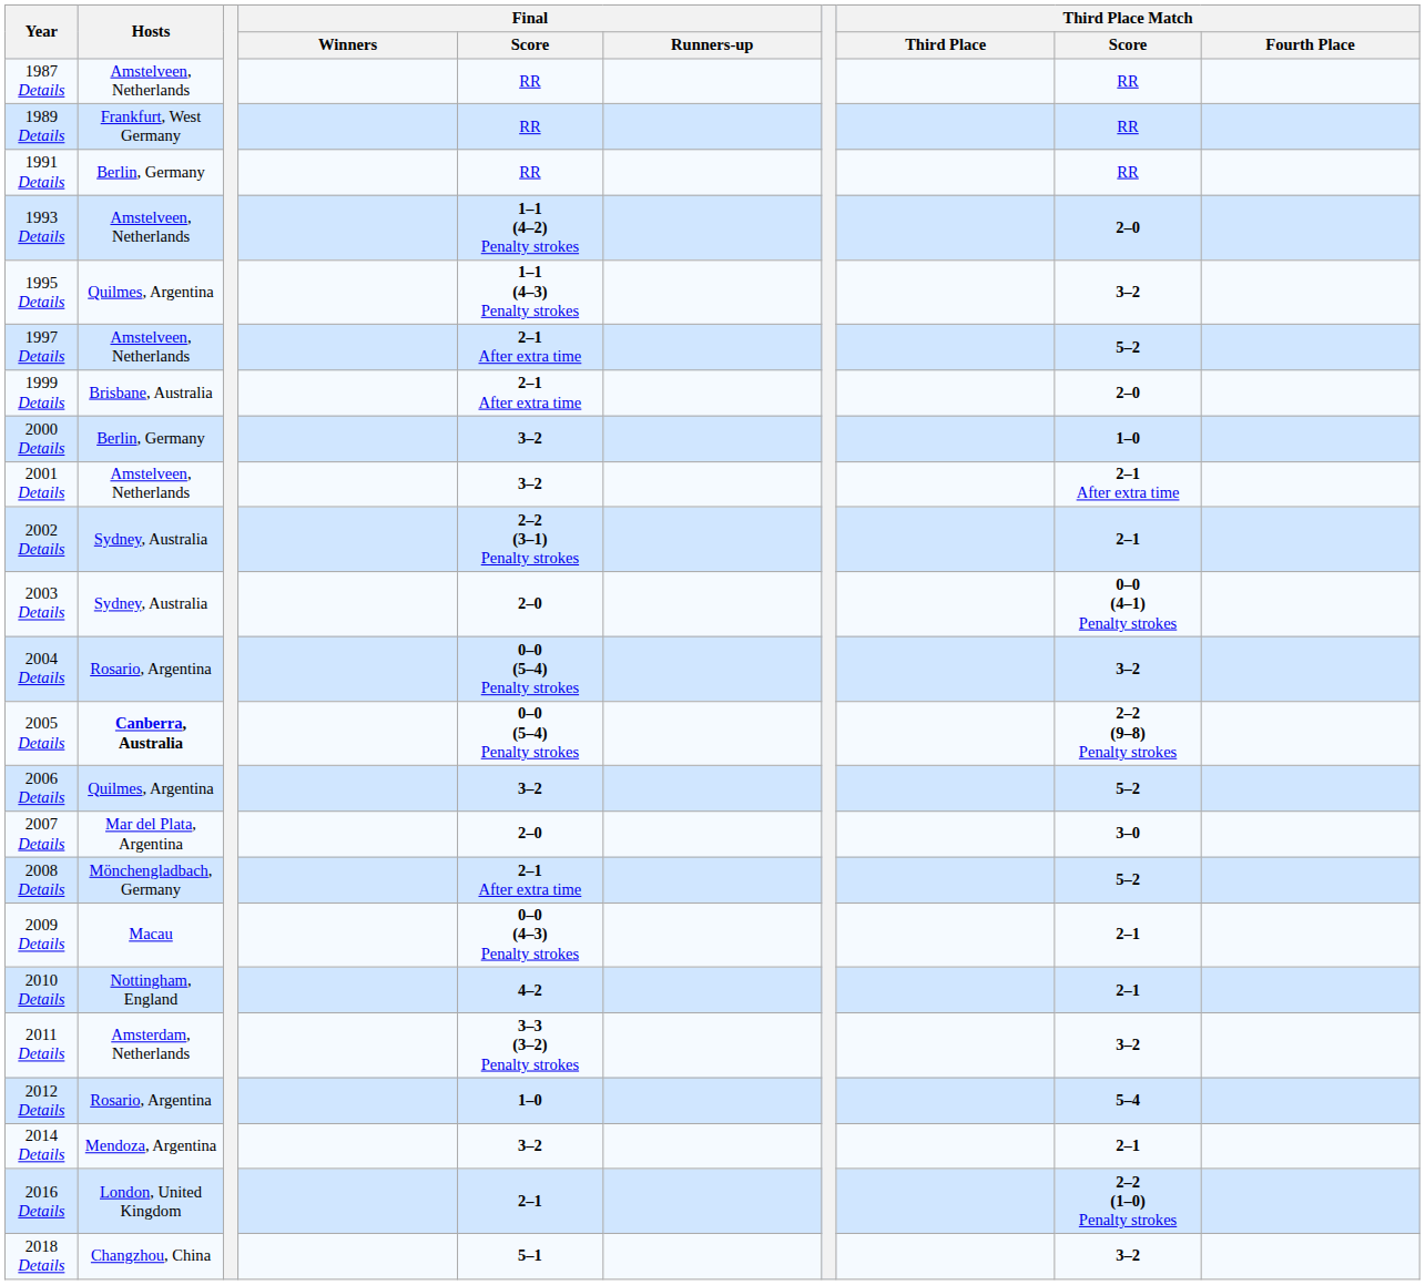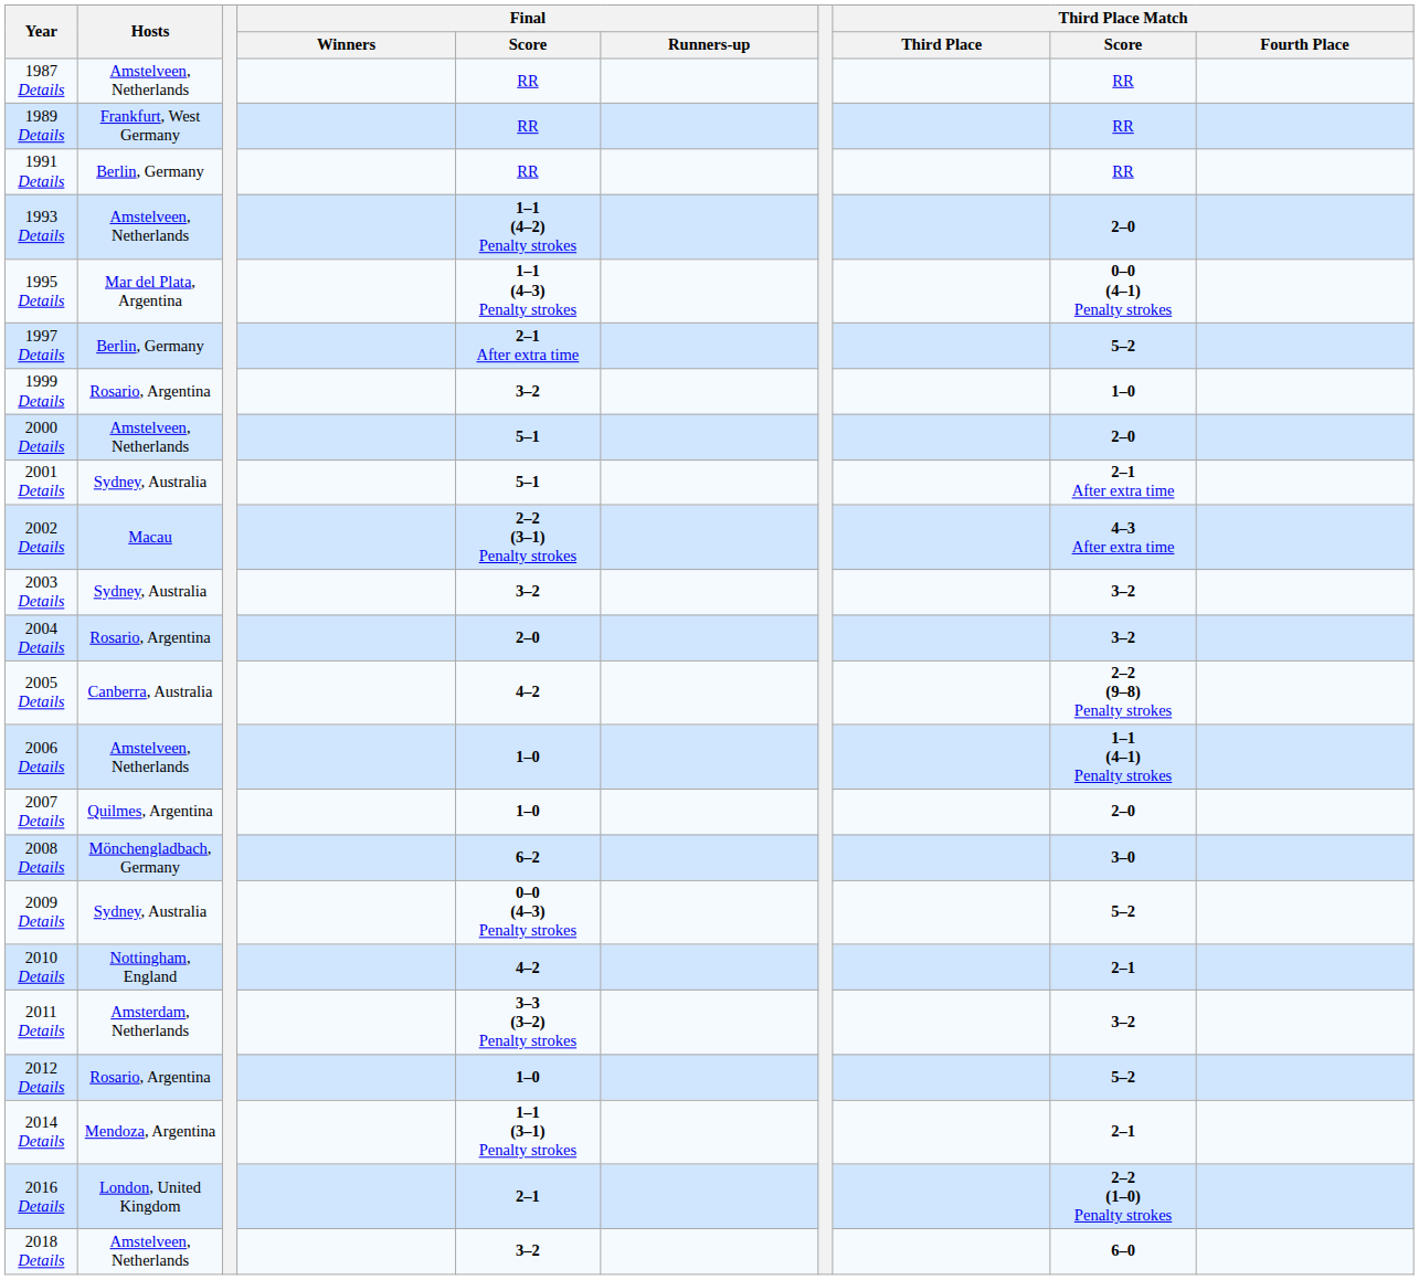 <table class="wikitable" style="text-align:center;width:100%; font-size:90%;">
 <tr bgcolor=#C1D8FF>
 <th rowspan=2 width=5%>Year</th>
 <th rowspan=2 width=10%>Hosts</th>
 <th width=1% rowspan=25 bgcolor=ffffff></th>
 <th colspan=3>Final</th>
 <th width=1% rowspan=25 bgcolor=ffffff></th>
 <th colspan=3>Third Place Match</th>
 </tr>
 <tr bgcolor=#EFEFEF>
 <th width=15%>Winners</th>
 <th width=10%>Score</th>
 <th width=15%>Runners-up</th>
 <th width=15%>Third Place</th>
 <th width=10%>Score</th>
 <th width=15%>Fourth Place</th>
 </tr>
 <tr bgcolor=#F5FAFF>
 <td>1987 <br> <em><a href='#'>Details</a></em></td>
 <td><a href='#'>Amstelveen</a>, Netherlands</td>
 <td><strong></strong></td>
 <td><a href='#'>RR</a></td>
 <td></td>
 <td></td>
 <td><a href='#'>RR</a></td>
 <td></td>
 </tr>
 <tr bgcolor=#D0E6FF>
 <td>1989 <br> <em><a href='#'>Details</a></em></td>
 <td><a href='#'>Frankfurt</a>, West Germany</td>
 <td><strong></strong></td>
 <td><a href='#'>RR</a></td>
 <td></td>
 <td></td>
 <td><a href='#'>RR</a></td>
 <td></td>
 </tr>
 <tr bgcolor=#F5FAFF>
 <td>1991 <br> <em><a href='#'>Details</a></em></td>
 <td><a href='#'>Berlin</a>, Germany</td>
 <td><strong></strong></td>
 <td><a href='#'>RR</a></td>
 <td></td>
 <td></td>
 <td><a href='#'>RR</a></td>
 <td></td>
 </tr>
 <tr bgcolor=#D0E6FF>
 <td>1993 <br> <em><a href='#'>Details</a></em></td>
 <td><a href='#'>Amstelveen</a>, Netherlands</td>
 <td><strong></strong></td>
 <td><strong>1–1</strong> <br> <strong>(4–2)</strong> <br> <a href='#'>Penalty strokes</a></td>
 <td></td>
 <td></td>
 <td><strong>2–0</strong></td>
 <td></td>
 </tr>
 <tr bgcolor=#F5FAFF>
 <td>1995 <br> <em><a href='#'>Details</a></em></td>
-<td><a href='#'>Quilmes</a>, Argentina</td>
+<td><a href='#'>Mar del Plata</a>, Argentina</td>
 <td><strong></strong></td>
 <td><strong>1–1</strong> <br> <strong>(4–3)</strong> <br> <a href='#'>Penalty strokes</a></td>
 <td></td>
 <td></td>
-<td><strong>3–2</strong></td>
+<td><strong>0–0 <br> (4–1)</strong> <br> <a href='#'>Penalty strokes</a></td>
 <td></td>
 </tr>
 <tr bgcolor=#D0E6FF>
 <td>1997 <br> <em><a href='#'>Details</a></em></td>
-<td><a href='#'>Amstelveen</a>, Netherlands</td>
+<td><a href='#'>Berlin</a>, Germany</td>
 <td><strong></strong></td>
 <td><strong>2–1</strong> <br> <a href='#'>After extra time</a></td>
 <td></td>
 <td></td>
 <td><strong>5–2</strong></td>
 <td></td>
 </tr>
 <tr bgcolor=#F5FAFF>
 <td>1999 <br> <em><a href='#'>Details</a></em></td>
-<td><a href='#'>Brisbane</a>, Australia</td>
-<td><strong></strong></td>
-<td><strong>2–1</strong> <br> <a href='#'>After extra time</a></td>
-<td></td>
-<td></td>
-<td><strong>2–0</strong></td>
-<td></td>
-</tr>
-<tr bgcolor=#D0E6FF>
-<td>2000 <br> <em><a href='#'>Details</a></em></td>
-<td><a href='#'>Berlin</a>, Germany</td>
+<td><a href='#'>Rosario</a>, Argentina</td>
 <td><strong></strong></td>
 <td><strong>3–2</strong></td>
 <td></td>
 <td></td>
 <td><strong>1–0</strong></td>
 <td></td>
 </tr>
+<tr bgcolor=#D0E6FF>
+<td>2000 <br> <em><a href='#'>Details</a></em></td>
+<td><a href='#'>Amstelveen</a>, Netherlands</td>
+<td><strong></strong></td>
+<td><strong>5–1</strong></td>
+<td></td>
+<td></td>
+<td><strong>2–0</strong></td>
+<td></td>
+</tr>
 <tr bgcolor=#F5FAFF>
 <td>2001 <br> <em><a href='#'>Details</a></em></td>
-<td><a href='#'>Amstelveen</a>, Netherlands</td>
+<td><a href='#'>Sydney</a>, Australia</td>
 <td><strong></strong></td>
-<td><strong>3–2</strong></td>
+<td><strong>5–1</strong></td>
 <td></td>
 <td></td>
 <td><strong>2–1</strong> <br> <a href='#'>After extra time</a></td>
 <td></td>
 </tr>
 <tr bgcolor=#D0E6FF>
 <td>2002 <br> <em><a href='#'>Details</a></em></td>
-<td><a href='#'>Sydney</a>, Australia</td>
+<td><a href='#'>Macau</a></td>
 <td><strong></strong></td>
 <td><strong>2–2</strong> <br> <strong>(3–1)</strong> <br> <a href='#'>Penalty strokes</a></td>
 <td></td>
 <td></td>
-<td><strong>2–1</strong></td>
+<td><strong>4–3</strong> <br> <a href='#'>After extra time</a></td>
 <td></td>
 </tr>
 <tr bgcolor=#F5FAFF>
 <td>2003 <br> <em><a href='#'>Details</a></em></td>
 <td><a href='#'>Sydney</a>, Australia</td>
 <td><strong></strong></td>
-<td><strong>2–0</strong></td>
+<td><strong>3–2</strong></td>
 <td></td>
 <td></td>
-<td><strong>0–0 <br> (4–1)</strong> <br> <a href='#'>Penalty strokes</a></td>
+<td><strong>3–2</strong></td>
 <td></td>
 </tr>
 <tr bgcolor=#D0E6FF>
 <td>2004 <br> <em><a href='#'>Details</a></em></td>
 <td><a href='#'>Rosario</a>, Argentina</td>
 <td><strong></strong></td>
-<td><strong>0–0</strong> <br> <strong>(5–4)</strong> <br> <a href='#'>Penalty strokes</a></td>
+<td><strong>2–0</strong></td>
 <td></td>
 <td></td>
 <td><strong>3–2</strong></td>
 <td></td>
 </tr>
 <tr bgcolor=#F5FAFF>
 <td>2005 <br> <em><a href='#'>Details</a></em></td>
-<td><strong><a href='#'>Canberra</a>, Australia</strong></td>
+<td><a href='#'>Canberra</a>, Australia</td>
 <td><strong></strong></td>
-<td><strong>0–0</strong> <br> <strong>(5–4)</strong> <br> <a href='#'>Penalty strokes</a></td>
+<td><strong>4–2</strong></td>
 <td></td>
 <td></td>
 <td><strong>2–2 <br> (9–8)</strong> <br> <a href='#'>Penalty strokes</a></td>
 <td></td>
 </tr>
 <tr bgcolor=#D0E6FF>
 <td>2006 <br> <em><a href='#'>Details</a></em></td>
-<td><a href='#'>Quilmes</a>, Argentina</td>
+<td><a href='#'>Amstelveen</a>, Netherlands</td>
 <td><strong></strong></td>
-<td><strong>3–2</strong></td>
+<td><strong>1–0</strong></td>
 <td></td>
 <td></td>
-<td><strong>5–2</strong></td>
+<td><strong>1–1 <br> (4–1)</strong> <br> <a href='#'>Penalty strokes</a></td>
 <td></td>
 </tr>
 <tr bgcolor=#F5FAFF>
 <td>2007 <br> <em><a href='#'>Details</a></em></td>
-<td><a href='#'>Mar del Plata</a>, Argentina</td>
+<td><a href='#'>Quilmes</a>, Argentina</td>
 <td><strong></strong></td>
-<td><strong>2–0</strong></td>
+<td><strong>1–0</strong></td>
 <td></td>
 <td></td>
-<td><strong>3–0</strong></td>
+<td><strong>2–0</strong></td>
 <td></td>
 </tr>
 <tr bgcolor=#D0E6FF>
 <td>2008 <br> <em><a href='#'>Details</a></em></td>
 <td><a href='#'>Mönchengladbach</a>, Germany</td>
 <td><strong></strong></td>
-<td><strong>2–1</strong> <br> <a href='#'>After extra time</a></td>
+<td><strong>6–2</strong></td>
 <td></td>
 <td></td>
-<td><strong>5–2</strong></td>
+<td><strong>3–0</strong></td>
 <td></td>
 </tr>
 <tr bgcolor=#F5FAFF>
 <td>2009 <br> <em><a href='#'>Details</a></em></td>
-<td><a href='#'>Macau</a></td>
+<td><a href='#'>Sydney</a>, Australia</td>
 <td><strong></strong></td>
 <td><strong>0–0</strong> <br> <strong>(4–3)</strong> <br> <a href='#'>Penalty strokes</a></td>
 <td></td>
 <td></td>
-<td><strong>2–1</strong></td>
+<td><strong>5–2</strong></td>
 <td></td>
 </tr>
 <tr bgcolor=#D0E6FF>
 <td>2010 <br> <em><a href='#'>Details</a></em></td>
 <td><a href='#'>Nottingham</a>, England</td>
 <td><strong></strong></td>
 <td><strong>4–2</strong></td>
 <td></td>
 <td></td>
 <td><strong>2–1</strong></td>
 <td></td>
 </tr>
 <tr bgcolor=#F5FAFF>
 <td>2011 <br> <em><a href='#'>Details</a></em></td>
 <td><a href='#'>Amsterdam</a>, Netherlands</td>
 <td><strong></strong></td>
 <td><strong>3–3</strong> <br> <strong>(3–2)</strong> <br> <a href='#'>Penalty strokes</a></td>
 <td></td>
 <td></td>
 <td><strong>3–2</strong></td>
 <td></td>
 </tr>
 <tr bgcolor=#D0E6FF>
 <td>2012 <br> <em><a href='#'>Details</a></em></td>
 <td><a href='#'>Rosario</a>, Argentina</td>
 <td><strong></strong></td>
 <td><strong>1–0</strong></td>
 <td></td>
 <td></td>
-<td><strong>5–4</strong></td>
+<td><strong>5–2</strong></td>
 <td></td>
 </tr>
 <tr bgcolor=#F5FAFF>
 <td>2014 <br> <em><a href='#'>Details</a></em></td>
 <td><a href='#'>Mendoza</a>, Argentina</td>
 <td><strong></strong></td>
-<td><strong>3–2</strong></td>
+<td><strong>1–1</strong> <br> <strong>(3–1)</strong> <br> <a href='#'>Penalty strokes</a></td>
 <td></td>
 <td></td>
 <td><strong>2–1</strong></td>
 <td></td>
 </tr>
 <tr bgcolor=#D0E6FF>
 <td>2016 <br> <em><a href='#'>Details</a></em></td>
 <td><a href='#'>London</a>, United Kingdom</td>
 <td><strong></strong></td>
 <td><strong>2–1</strong></td>
 <td></td>
 <td></td>
 <td><strong>2–2</strong> <br> <strong>(1–0)</strong> <br> <a href='#'>Penalty strokes</a></td>
 <td></td>
 </tr>
 <tr bgcolor=#F5FAFF>
 <td>2018 <br> <em><a href='#'>Details</a></em></td>
-<td><a href='#'>Changzhou</a>, China</td>
-<td></td>
-<td><strong>5–1</strong></td>
-<td></td>
+<td><a href='#'>Amstelveen</a>, Netherlands</td>
 <td></td>
 <td><strong>3–2</strong></td>
 <td></td>
+<td></td>
+<td><strong>6–0</strong></td>
+<td></td>
 </tr>
 </table>
